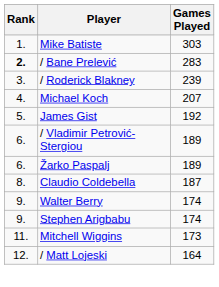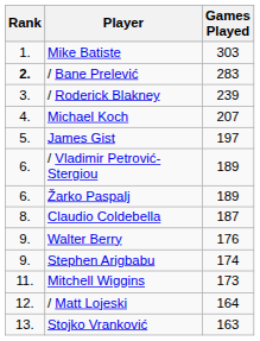 <table class="wikitable"  style="text-align:center;">
 <tr style="background:silver;">
 <th style="width:20px;">Rank</th>
 <th style="width:180px;">Player</th>
 <th style="width:50px;">Games Played</th>
 </tr>
 <tr>
 <td>1.</td>
 <td style="text-align:left"> <a href='#'>Mike Batiste</a></td>
 <td>303</td>
 </tr>
 <tr>
 <td><strong>2.</strong></td>
 <td style="text-align:left">/ <a href='#'>Bane Prelević</a></td>
 <td>283</td>
 </tr>
 <tr>
 <td>3.</td>
 <td style="text-align:left">/ <a href='#'>Roderick Blakney</a></td>
 <td>239</td>
 </tr>
 <tr>
 <td>4.</td>
 <td style="text-align:left"> <a href='#'>Michael Koch</a></td>
 <td>207</td>
 </tr>
 <tr>
 <td>5.</td>
 <td style="text-align:left"> <a href='#'>James Gist</a></td>
-<td>192</td>
+<td>197</td>
 </tr>
 <tr>
 <td>6.</td>
 <td style="text-align:left">/ <a href='#'>Vladimir Petrović-Stergiou</a></td>
 <td>189</td>
 </tr>
 <tr>
 <td>6.</td>
 <td style="text-align:left"> <a href='#'>Žarko Paspalj</a></td>
 <td>189</td>
 </tr>
 <tr>
 <td>8.</td>
 <td style="text-align:left"> <a href='#'>Claudio Coldebella</a></td>
 <td>187</td>
 </tr>
 <tr>
 <td>9.</td>
 <td style="text-align:left"> <a href='#'>Walter Berry</a></td>
-<td>174</td>
+<td>176</td>
 </tr>
 <tr>
 <td>9.</td>
 <td style="text-align:left"> <a href='#'>Stephen Arigbabu</a></td>
 <td>174</td>
 </tr>
 <tr>
 <td>11.</td>
 <td style="text-align:left"> <a href='#'>Mitchell Wiggins</a></td>
 <td>173</td>
 </tr>
 <tr>
 <td>12.</td>
 <td style="text-align:left">/ <a href='#'>Matt Lojeski</a></td>
 <td>164</td>
 </tr>
+<tr>
+<td>13.</td>
+<td style="text-align:left"> <a href='#'>Stojko Vranković</a></td>
+<td>163</td>
+</tr>
 </table>
